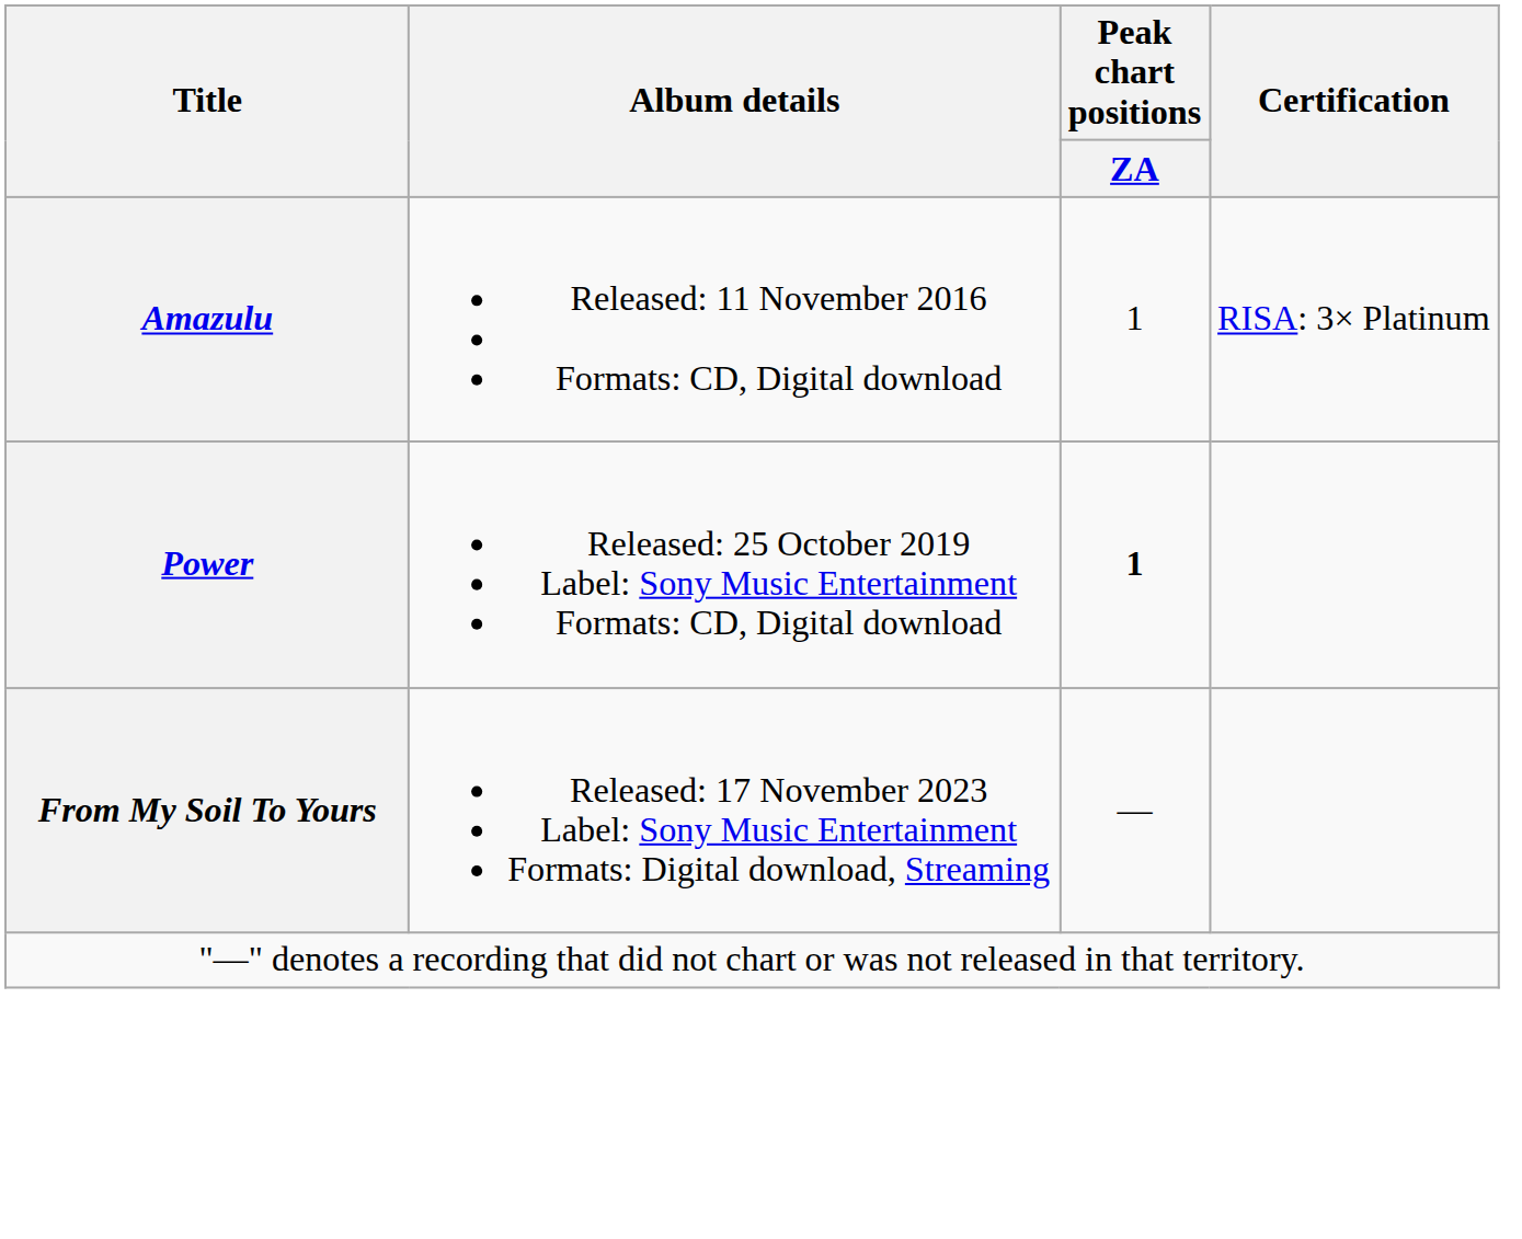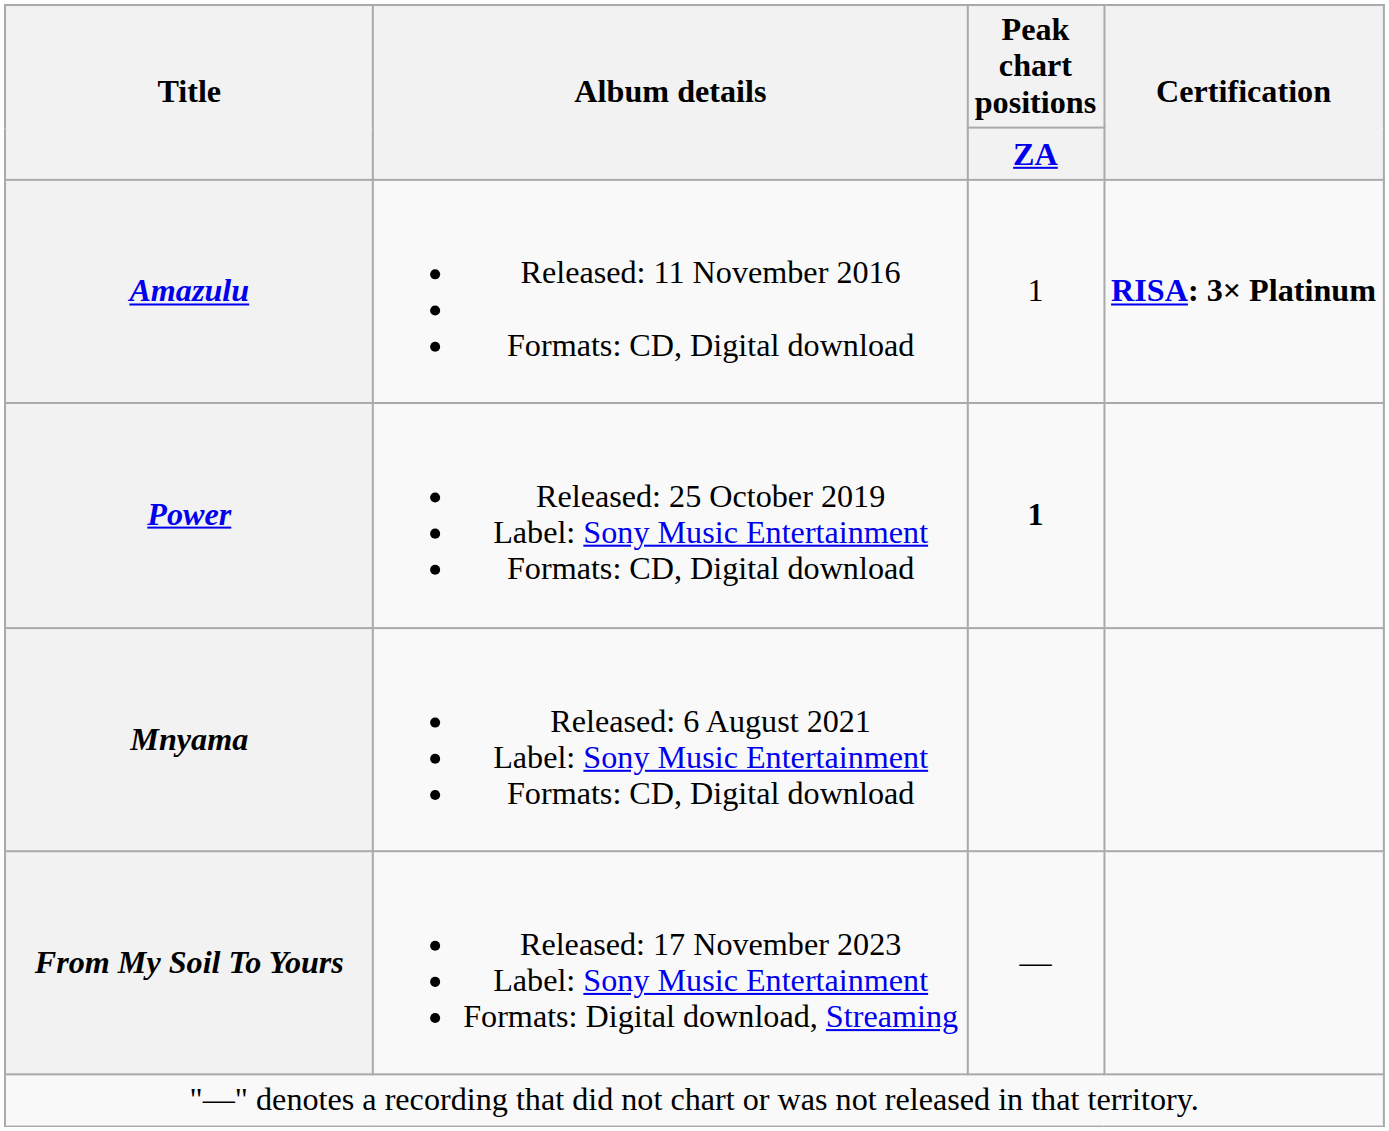 <table class="wikitable plainrowheaders" style="text-align:center;">
 <tr>
 <th rowspan="2" scope="col" style="width:11em;">Title</th>
 <th rowspan="2" scope="col" style="width:18em;">Album details</th>
 <th>Peak<br>chart<br>positions</th>
 <th rowspan="2">Certification</th>
 </tr>
 <tr>
 <th><a href='#'>ZA</a></th>
 </tr>
 <tr>
 <th scope="row"><em><a href='#'>Amazulu</a></em></th>
 <td><br><ul><li>Released: 11 November 2016</li><li></li><li>Formats: CD, Digital download</li></ul></td>
 <td>1</td>
-<td><a href='#'>RISA</a>: 3× Platinum</td>
+<td><strong><a href='#'>RISA</a>: 3× Platinum</strong></td>
 </tr>
 <tr>
 <th scope="row"><em><a href='#'>Power</a></em></th>
 <td><br><ul><li>Released: 25 October 2019</li><li>Label: <a href='#'>Sony Music Entertainment</a></li><li>Formats: CD, Digital download</li></ul></td>
 <td><strong>1</strong></td>
+<td></td>
+</tr>
+<tr>
+<th scope="row"><em>Mnyama</em></th>
+<td><br><ul><li>Released: 6 August 2021</li><li>Label: <a href='#'>Sony Music Entertainment</a></li><li>Formats: CD, Digital download</li></ul></td>
+<td></td>
 <td></td>
 </tr>
 <tr>
 <th scope="row"><em>From My Soil To Yours</em></th>
 <td><br><ul><li>Released: 17 November 2023</li><li>Label: <a href='#'>Sony Music Entertainment</a></li><li>Formats: Digital download, <a href='#'>Streaming</a></li></ul></td>
 <td>—</td>
 <td></td>
 </tr>
 <tr>
 <td colspan="4">"—" denotes a recording that did not chart or was not released in that territory.</td>
 </tr>
 </table>
